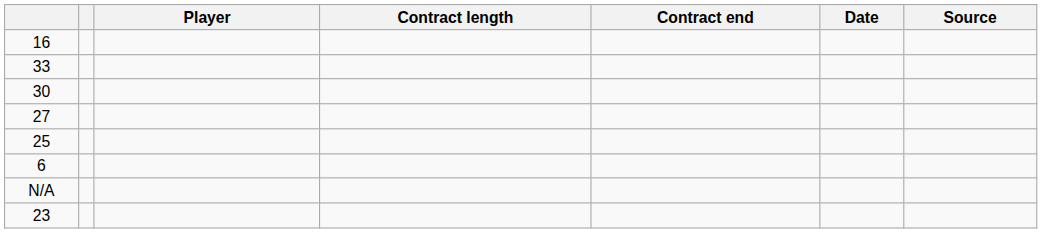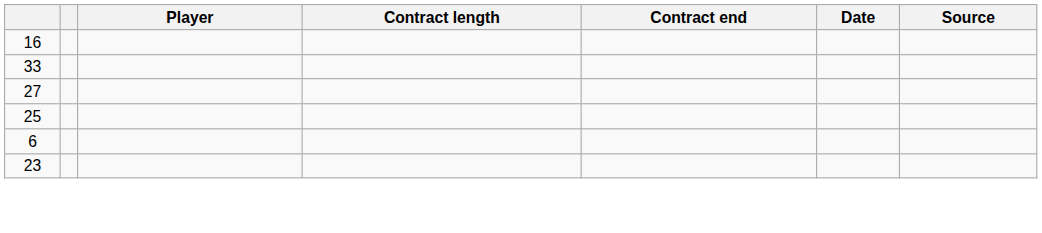 <table class="wikitable sortable" style="width:75%; text-align:center; font-size:90%; text-align:centre;">
 <tr>
 <th></th>
 <th></th>
 <th scope="col" style="width:200px;">Player</th>
 <th>Contract length</th>
 <th>Contract end</th>
 <th scope="col" style="width:70px;">Date</th>
 <th>Source</th>
 </tr>
 <tr>
 <td align=center>16</td>
 <td align=center></td>
 <td></td>
 <td align=center></td>
 <td align=center></td>
 <td align=center></td>
 <td align=center></td>
 </tr>
 <tr>
 <td align=center>33</td>
-<td align=center></td>
-<td></td>
-<td align=center></td>
-<td align=center></td>
-<td align=center></td>
-<td align=center></td>
-</tr>
-<tr>
-<td align=center>30</td>
 <td align=center></td>
 <td></td>
 <td align=center></td>
 <td align=center></td>
 <td align=center></td>
 <td align=center></td>
 </tr>
 <tr>
 <td align=center>27</td>
 <td align=center></td>
 <td></td>
 <td align=center></td>
 <td align=center></td>
 <td align=center></td>
 <td align=center></td>
 </tr>
 <tr>
 <td align=center>25</td>
 <td align=center></td>
 <td></td>
 <td align=center></td>
 <td align=center></td>
 <td align=center></td>
 <td align=center></td>
 </tr>
 <tr>
 <td align=center>6</td>
 <td align=center></td>
 <td></td>
 <td align=center></td>
 <td align=center></td>
 <td align=center></td>
 <td align=center></td>
 </tr>
 <tr>
-<td align=center>N/A</td>
-<td align=center></td>
-<td></td>
-<td align=center></td>
-<td align=center></td>
-<td align=center></td>
-<td align=center></td>
-</tr>
-<tr>
 <td align=center>23</td>
 <td align=center></td>
 <td></td>
 <td align=center></td>
 <td align=center></td>
 <td align=center></td>
 <td align=center></td>
 </tr>
 </table>
